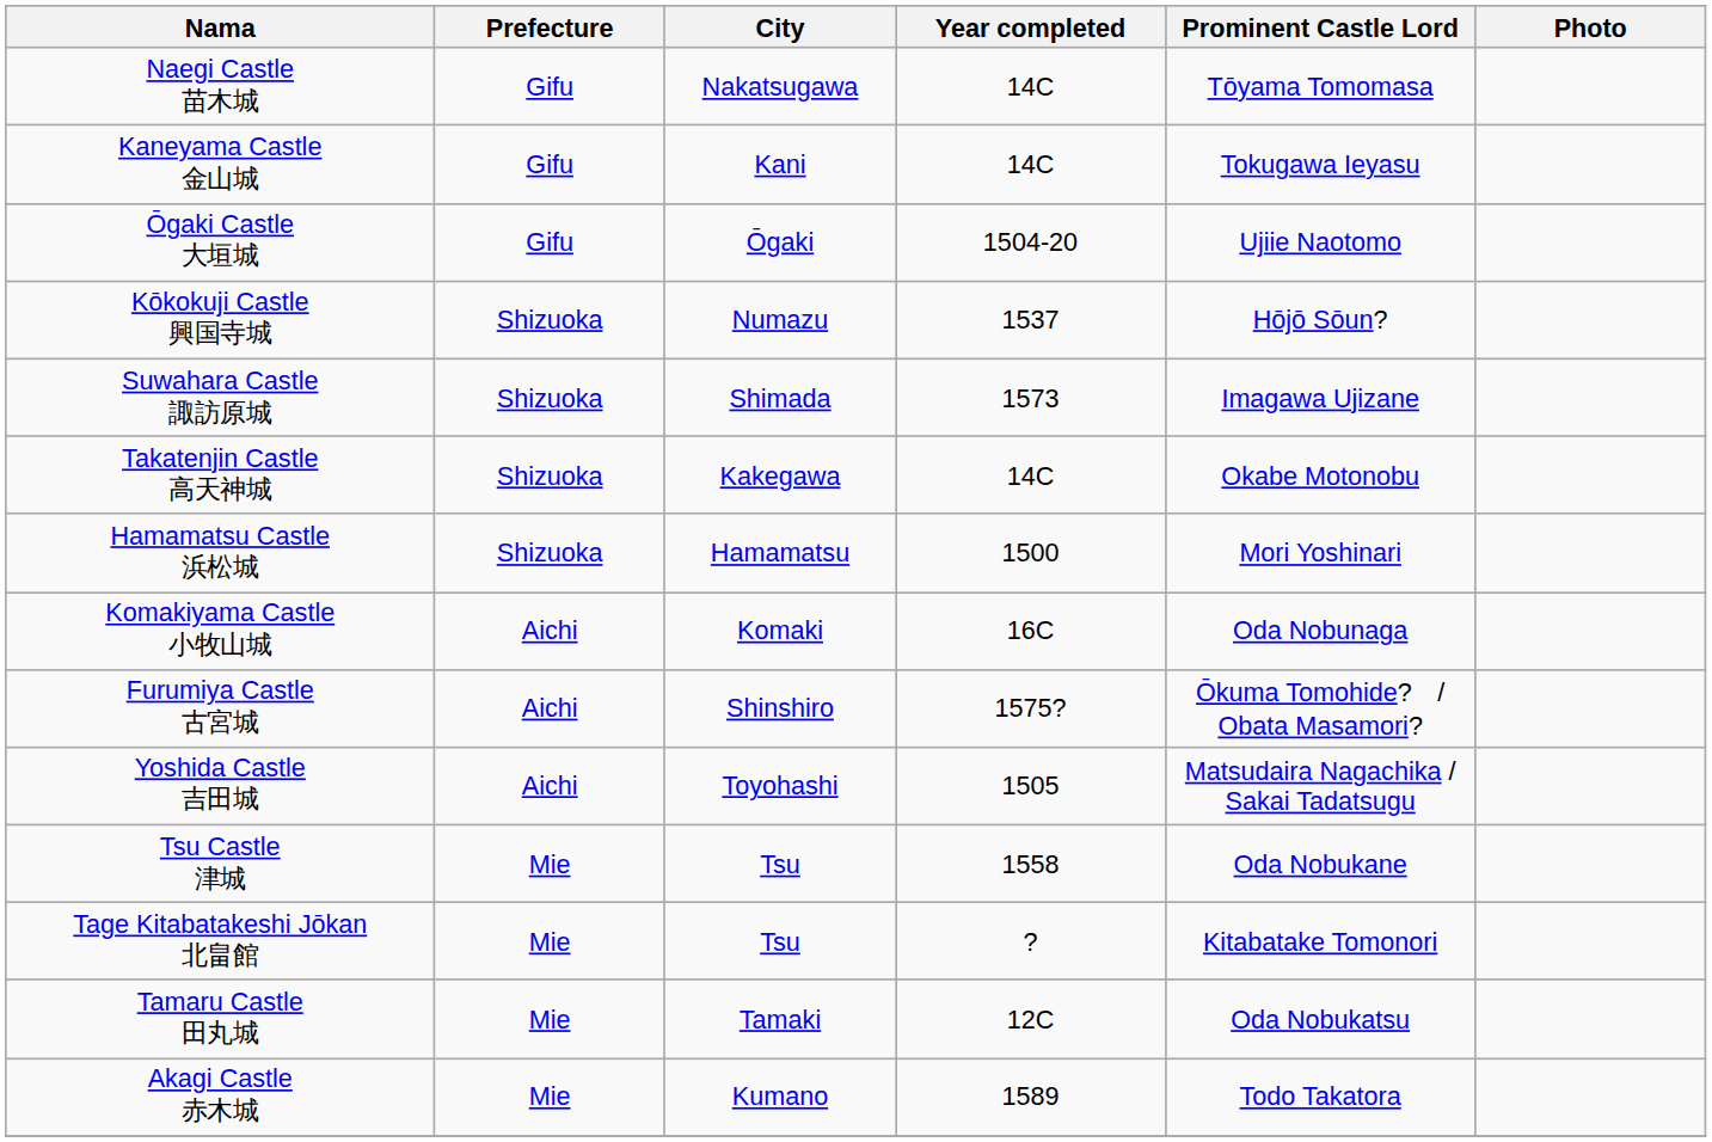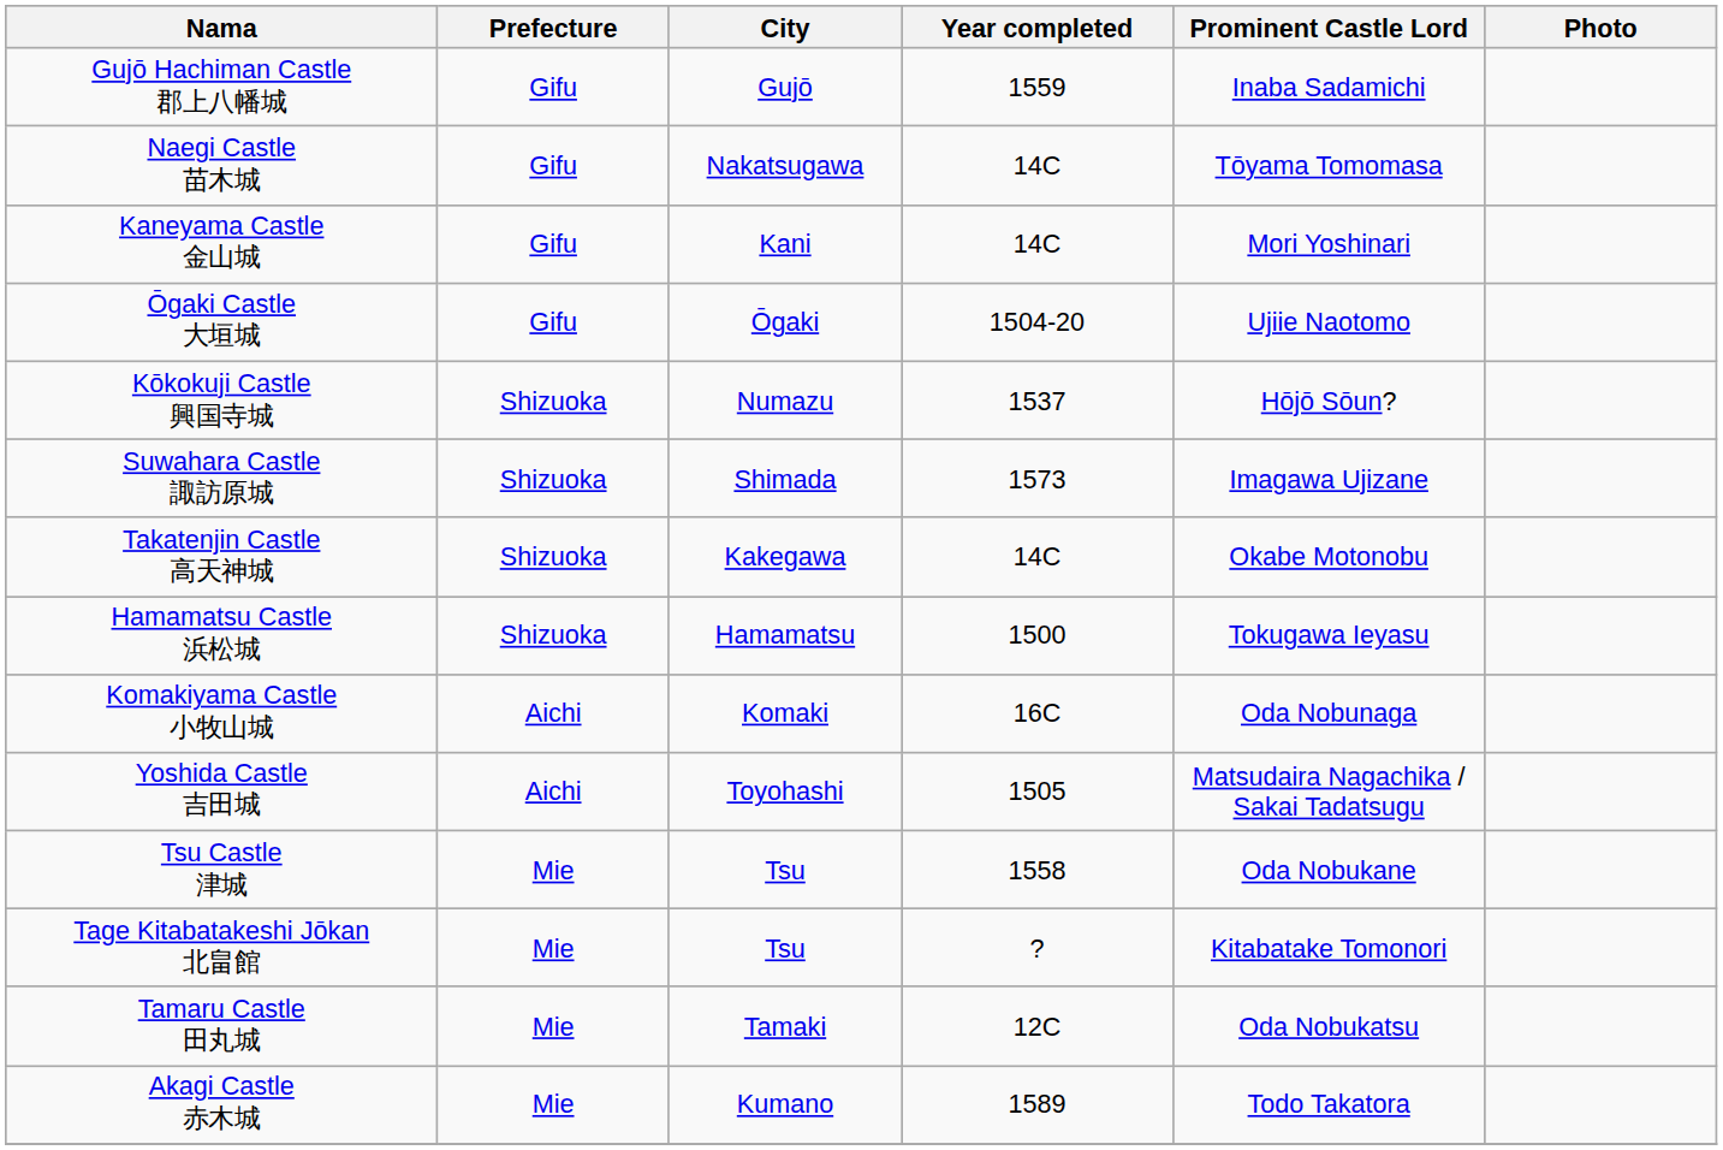 <table class="wikitable" style="text-align:center; font-size:small;">
 <tr>
 <th style="width: 210px;">Nama</th>
 <th style="width: 110px;">Prefecture</th>
 <th style="width: 110px;">City</th>
 <th style="width: 130px;">Year completed</th>
 <th style="width: 150px;">Prominent Castle Lord</th>
 <th style="width: 110px;">Photo</th>
+</tr>
+<tr>
+<td><a href='#'>Gujō Hachiman Castle</a><br>郡上八幡城</td>
+<td><a href='#'>Gifu</a></td>
+<td><a href='#'>Gujō</a></td>
+<td>1559</td>
+<td><a href='#'>Inaba Sadamichi</a></td>
+<td></td>
 </tr>
 <tr>
 <td><a href='#'>Naegi Castle</a><br>苗木城</td>
 <td><a href='#'>Gifu</a></td>
 <td><a href='#'>Nakatsugawa</a></td>
 <td>14C</td>
 <td><a href='#'>Tōyama Tomomasa</a></td>
 <td></td>
 </tr>
 <tr>
 <td><a href='#'>Kaneyama Castle</a><br>金山城</td>
 <td><a href='#'>Gifu</a></td>
 <td><a href='#'>Kani</a></td>
 <td>14C</td>
-<td><a href='#'>Tokugawa Ieyasu</a></td>
+<td><a href='#'>Mori Yoshinari</a></td>
 <td></td>
 </tr>
 <tr>
 <td><a href='#'>Ōgaki Castle</a><br>大垣城</td>
 <td><a href='#'>Gifu</a></td>
 <td><a href='#'>Ōgaki</a></td>
 <td>1504-20</td>
 <td><a href='#'>Ujiie Naotomo</a></td>
 <td></td>
 </tr>
 <tr>
 <td><a href='#'>Kōkokuji Castle</a><br>興国寺城</td>
 <td><a href='#'>Shizuoka</a></td>
 <td><a href='#'>Numazu</a></td>
 <td>1537</td>
 <td><a href='#'>Hōjō Sōun</a>?</td>
 <td></td>
 </tr>
 <tr>
 <td><a href='#'>Suwahara Castle</a><br>諏訪原城</td>
 <td><a href='#'>Shizuoka</a></td>
 <td><a href='#'>Shimada</a></td>
 <td>1573</td>
 <td><a href='#'>Imagawa Ujizane</a></td>
 <td></td>
 </tr>
 <tr>
 <td><a href='#'>Takatenjin Castle</a><br>高天神城</td>
 <td><a href='#'>Shizuoka</a></td>
 <td><a href='#'>Kakegawa</a></td>
 <td>14C</td>
 <td><a href='#'>Okabe Motonobu</a></td>
 <td></td>
 </tr>
 <tr>
 <td><a href='#'>Hamamatsu Castle</a><br>浜松城</td>
 <td><a href='#'>Shizuoka</a></td>
 <td><a href='#'>Hamamatsu</a></td>
 <td>1500</td>
-<td><a href='#'>Mori Yoshinari</a></td>
+<td><a href='#'>Tokugawa Ieyasu</a></td>
 <td></td>
 </tr>
 <tr>
 <td><a href='#'>Komakiyama Castle</a><br>小牧山城</td>
 <td><a href='#'>Aichi</a></td>
 <td><a href='#'>Komaki</a></td>
 <td>16C</td>
 <td><a href='#'>Oda Nobunaga</a></td>
-<td></td>
-</tr>
-<tr>
-<td><a href='#'>Furumiya Castle</a><br>古宮城</td>
-<td><a href='#'>Aichi</a></td>
-<td><a href='#'>Shinshiro</a></td>
-<td>1575?</td>
-<td><a href='#'>Ōkuma Tomohide</a>?　/ <a href='#'>Obata Masamori</a>?</td>
 <td></td>
 </tr>
 <tr>
 <td><a href='#'>Yoshida Castle</a><br>吉田城</td>
 <td><a href='#'>Aichi</a></td>
 <td><a href='#'>Toyohashi</a></td>
 <td>1505</td>
 <td><a href='#'>Matsudaira Nagachika</a> / <a href='#'>Sakai Tadatsugu</a></td>
 <td></td>
 </tr>
 <tr>
 <td><a href='#'>Tsu Castle</a><br>津城</td>
 <td><a href='#'>Mie</a></td>
 <td><a href='#'>Tsu</a></td>
 <td>1558</td>
 <td><a href='#'>Oda Nobukane</a></td>
 <td></td>
 </tr>
 <tr>
 <td><a href='#'>Tage Kitabatakeshi Jōkan</a><br>北畠館</td>
 <td><a href='#'>Mie</a></td>
 <td><a href='#'>Tsu</a></td>
 <td>?</td>
 <td><a href='#'>Kitabatake Tomonori</a></td>
 <td></td>
 </tr>
 <tr>
 <td><a href='#'>Tamaru Castle</a><br>田丸城</td>
 <td><a href='#'>Mie</a></td>
 <td><a href='#'>Tamaki</a></td>
 <td>12C</td>
 <td><a href='#'>Oda Nobukatsu</a></td>
 <td></td>
 </tr>
 <tr>
 <td><a href='#'>Akagi Castle</a><br>赤木城</td>
 <td><a href='#'>Mie</a></td>
 <td><a href='#'>Kumano</a></td>
 <td>1589</td>
 <td><a href='#'>Todo Takatora</a></td>
 <td></td>
 </tr>
 <tr>
 </tr>
 </table>
